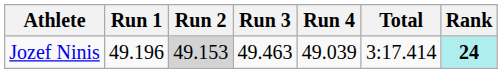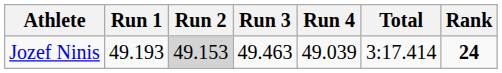 <table class="wikitable" border="1">
 <tr>
 <th>Athlete</th>
 <th>Run 1</th>
 <th>Run 2</th>
 <th>Run 3</th>
 <th>Run 4</th>
 <th>Total</th>
 <th>Rank</th>
 </tr>
 <tr align=center>
 <td align=left><a href='#'>Jozef Ninis</a></td>
-<td>49.196</td>
+<td>49.193</td>
 <td style="background: lightgrey;">49.153</td>
 <td>49.463</td>
 <td>49.039</td>
 <td>3:17.414</td>
-<td style="background: paleturquoise;"><strong>24</strong></td>
+<td><strong>24</strong></td>
 </tr>
 </table>
